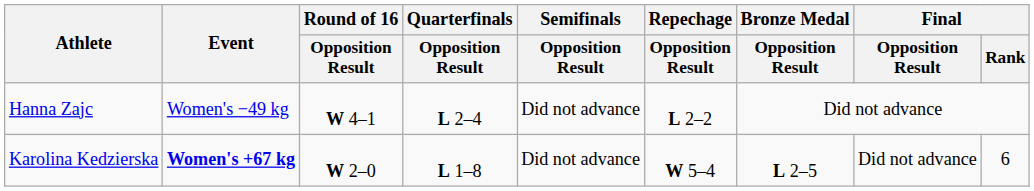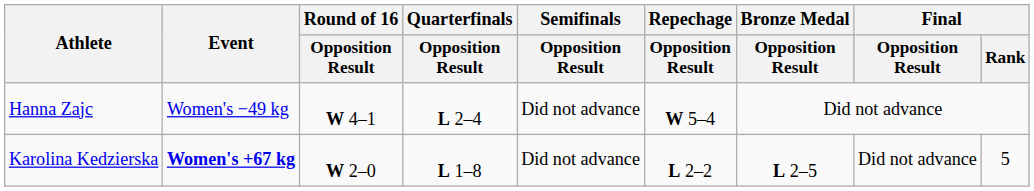 <table class="wikitable" style="font-size:90%">
 <tr>
 <th rowspan="2">Athlete</th>
 <th rowspan="2">Event</th>
 <th>Round of 16</th>
 <th>Quarterfinals</th>
 <th>Semifinals</th>
 <th>Repechage</th>
 <th>Bronze Medal</th>
 <th colspan=2>Final</th>
 </tr>
 <tr style="font-size:95%">
 <th>Opposition<br>Result</th>
 <th>Opposition<br>Result</th>
 <th>Opposition<br>Result</th>
 <th>Opposition<br>Result</th>
 <th>Opposition<br>Result</th>
 <th>Opposition<br>Result</th>
 <th>Rank</th>
 </tr>
 <tr align=center>
 <td align=left><a href='#'>Hanna Zajc</a></td>
 <td align=left><a href='#'>Women's −49 kg</a></td>
 <td><br><strong>W</strong> 4–1</td>
 <td><br><strong>L</strong> 2–4</td>
 <td>Did not advance</td>
-<td><br><strong>L</strong> 2–2 </td>
+<td><br><strong>W</strong> 5–4</td>
 <td colspan=3>Did not advance</td>
 </tr>
 <tr align=center>
 <td align=left><a href='#'>Karolina Kedzierska</a></td>
 <td align=left><strong><a href='#'>Women's +67 kg</a></strong></td>
 <td><br><strong>W</strong> 2–0</td>
 <td><br><strong>L</strong> 1–8</td>
 <td>Did not advance</td>
-<td><br><strong>W</strong> 5–4</td>
+<td><br><strong>L</strong> 2–2 </td>
 <td><br><strong>L</strong> 2–5</td>
 <td>Did not advance</td>
-<td>6</td>
+<td>5</td>
 </tr>
 </table>
